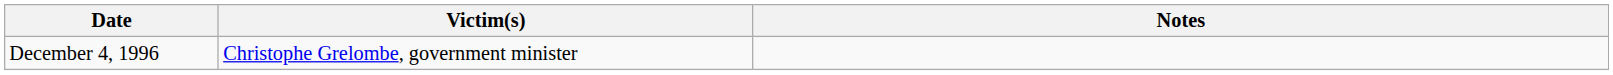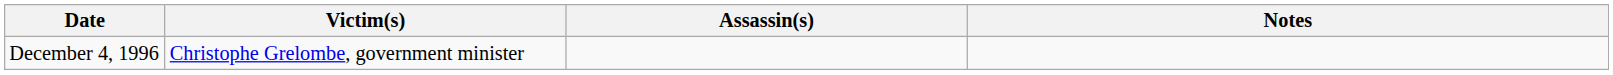 <table class="wikitable sortable" style="width:100%">
 <tr>
 <th style="width:10%">Date</th>
 <th style="width:25%">Victim(s)</th>
+<th style="width:25%">Assassin(s)</th>
 <th style="width:40%">Notes</th>
 </tr>
 <tr>
 <td>December 4, 1996</td>
 <td><a href='#'>Christophe Grelombe</a>, government minister</td>
 <td></td>
+<td></td>
 </tr>
 </table>
